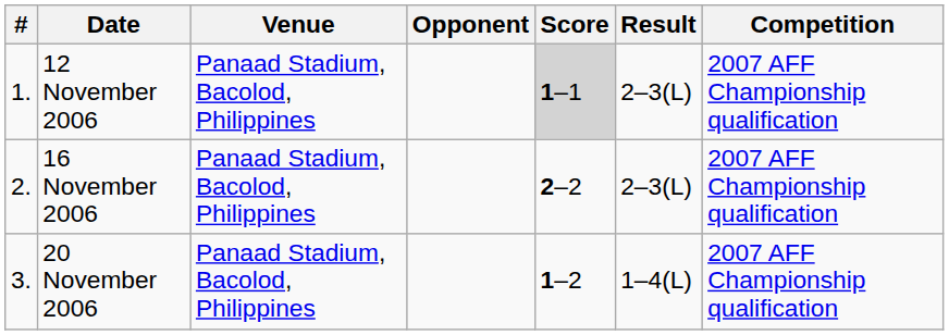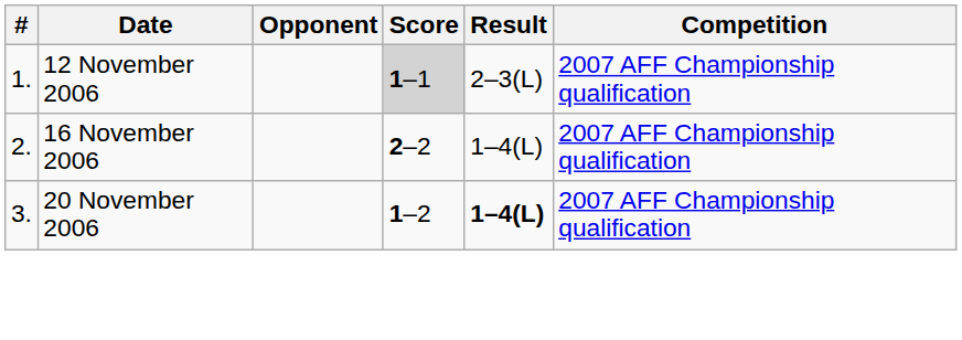 <table class="wikitable">
 <tr>
 <th>#</th>
 <th>Date</th>
-<th>Venue</th>
 <th>Opponent</th>
 <th>Score</th>
 <th>Result</th>
 <th>Competition</th>
 </tr>
 <tr>
 <td>1.</td>
 <td>12 November 2006</td>
-<td><a href='#'>Panaad Stadium</a>, <a href='#'>Bacolod</a>, <a href='#'>Philippines</a></td>
 <td></td>
 <td style="background: lightgrey;"><strong>1</strong>–1</td>
 <td>2–3(L)</td>
 <td><a href='#'>2007 AFF Championship qualification</a></td>
 </tr>
 <tr>
 <td>2.</td>
 <td>16 November 2006</td>
-<td><a href='#'>Panaad Stadium</a>, <a href='#'>Bacolod</a>, <a href='#'>Philippines</a></td>
 <td></td>
 <td><strong>2</strong>–2</td>
-<td>2–3(L)</td>
+<td>1–4(L)</td>
 <td><a href='#'>2007 AFF Championship qualification</a></td>
 </tr>
 <tr>
 <td>3.</td>
 <td>20 November 2006</td>
-<td><a href='#'>Panaad Stadium</a>, <a href='#'>Bacolod</a>, <a href='#'>Philippines</a></td>
 <td></td>
 <td><strong>1</strong>–2</td>
-<td>1–4(L)</td>
+<td><strong>1–4(L)</strong></td>
 <td><a href='#'>2007 AFF Championship qualification</a></td>
 </tr>
 </table>
